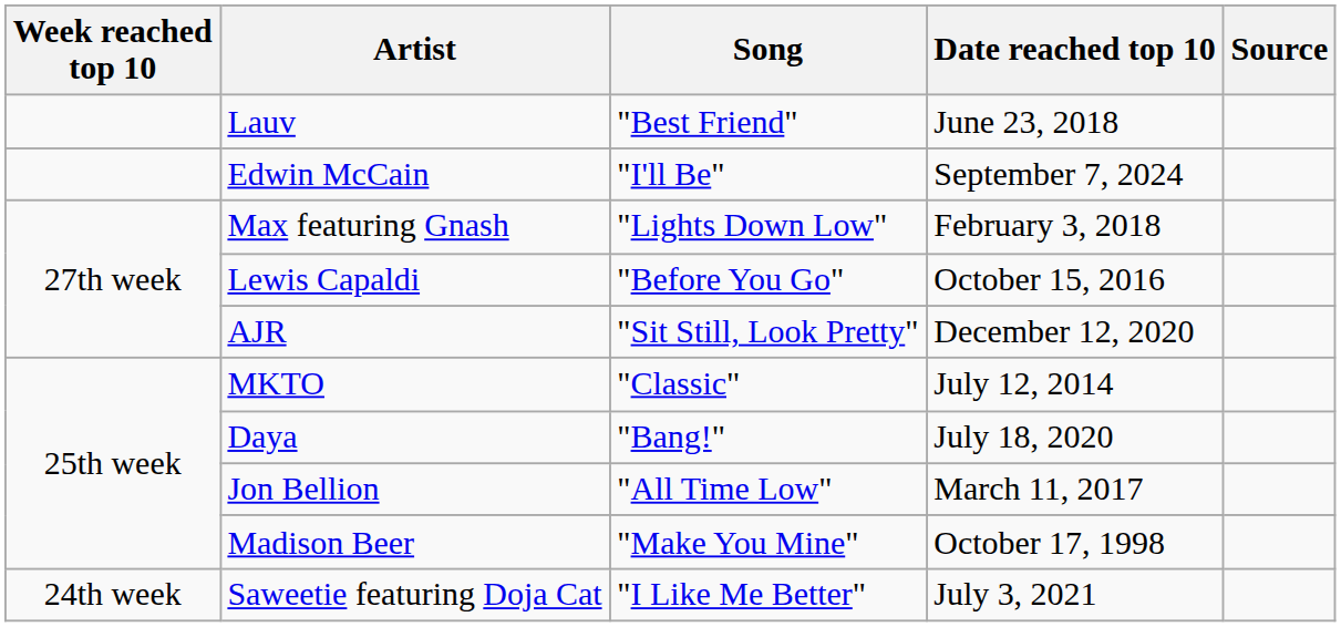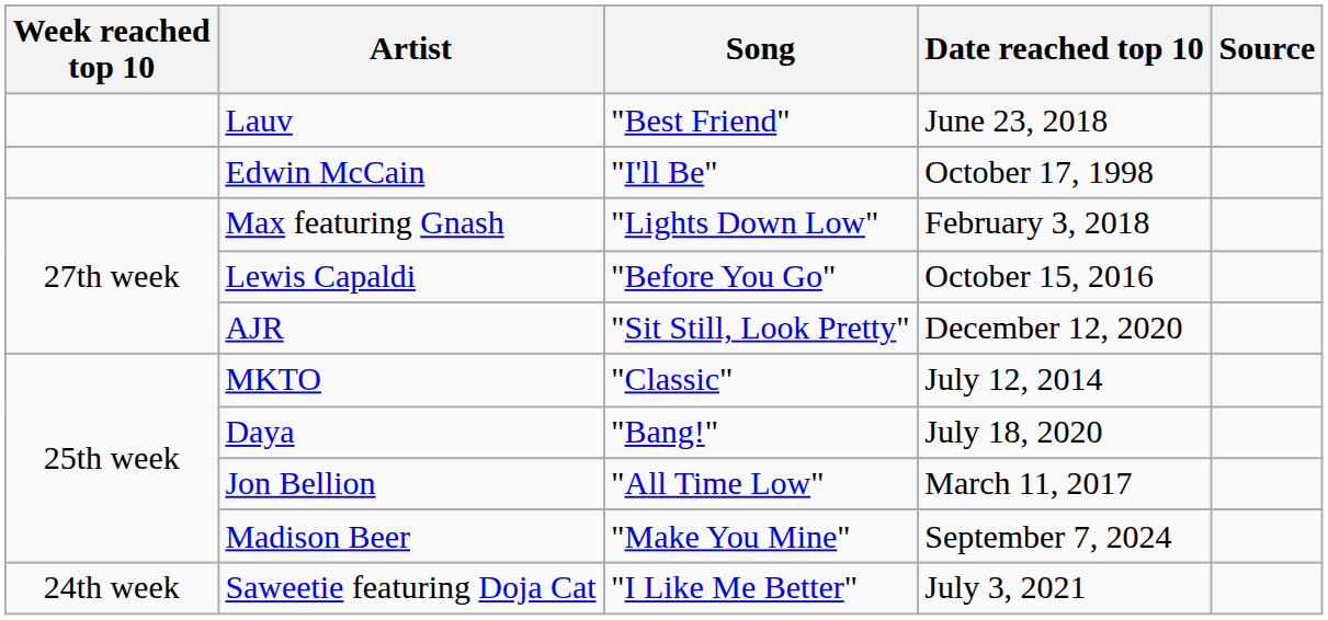 <table class="wikitable">
 <tr>
 <th>Week reached <br> top 10</th>
 <th>Artist</th>
 <th>Song</th>
 <th>Date reached top 10</th>
 <th>Source</th>
 </tr>
 <tr>
 <td></td>
 <td><a href='#'>Lauv</a></td>
 <td>"<a href='#'>Best Friend</a>"</td>
 <td>June 23, 2018</td>
 <td></td>
 </tr>
 <tr>
 <td></td>
 <td><a href='#'>Edwin McCain</a></td>
 <td>"<a href='#'>I'll Be</a>"</td>
-<td>September 7, 2024</td>
+<td>October 17, 1998</td>
 <td></td>
 </tr>
 <tr>
 <td rowspan=3 style="text-align:center;">27th week</td>
 <td><a href='#'>Max</a> featuring <a href='#'>Gnash</a></td>
 <td>"<a href='#'>Lights Down Low</a>"</td>
 <td>February 3, 2018</td>
 <td></td>
 </tr>
 <tr>
 <td><a href='#'>Lewis Capaldi</a></td>
 <td>"<a href='#'>Before You Go</a>"</td>
 <td>October 15, 2016</td>
 <td></td>
 </tr>
 <tr>
 <td><a href='#'>AJR</a></td>
 <td>"<a href='#'>Sit Still, Look Pretty</a>"</td>
 <td>December 12, 2020</td>
 <td></td>
 </tr>
 <tr>
 <td rowspan=4 style="text-align:center;">25th week</td>
 <td><a href='#'>MKTO</a></td>
 <td>"<a href='#'>Classic</a>"</td>
 <td>July 12, 2014</td>
 <td></td>
 </tr>
 <tr>
 <td><a href='#'>Daya</a></td>
 <td>"<a href='#'>Bang!</a>"</td>
 <td>July 18, 2020</td>
 <td></td>
 </tr>
 <tr>
 <td><a href='#'>Jon Bellion</a></td>
 <td>"<a href='#'>All Time Low</a>"</td>
 <td>March 11, 2017</td>
 <td></td>
 </tr>
 <tr>
 <td><a href='#'>Madison Beer</a></td>
 <td>"<a href='#'>Make You Mine</a>"</td>
-<td>October 17, 1998</td>
+<td>September 7, 2024</td>
 <td></td>
 </tr>
 <tr>
 <td rowspan=1 style="text-align:center;">24th week</td>
 <td><a href='#'>Saweetie</a> featuring <a href='#'>Doja Cat</a></td>
 <td>"<a href='#'>I Like Me Better</a>"</td>
 <td>July 3, 2021</td>
 <td></td>
 </tr>
 </table>
